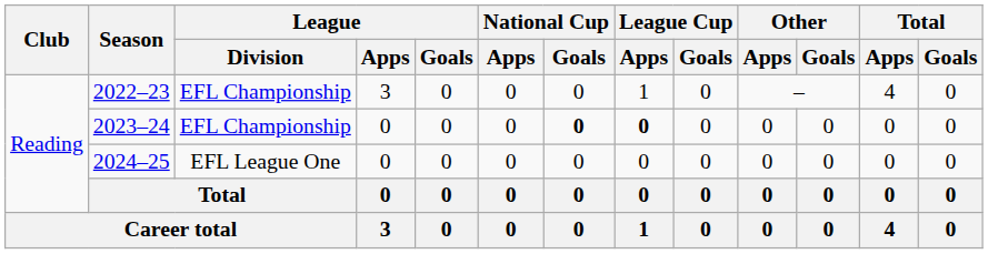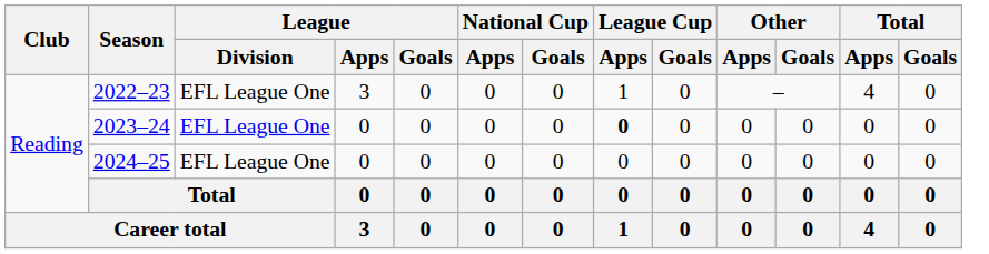 <table class="wikitable" style="text-align: center">
 <tr>
 <th rowspan="2">Club</th>
 <th rowspan="2">Season</th>
 <th colspan="3">League</th>
 <th colspan="2">National Cup</th>
 <th colspan="2">League Cup</th>
 <th colspan="2">Other</th>
 <th colspan="2">Total</th>
 </tr>
 <tr>
 <th>Division</th>
 <th>Apps</th>
 <th>Goals</th>
 <th>Apps</th>
 <th>Goals</th>
 <th>Apps</th>
 <th>Goals</th>
 <th>Apps</th>
 <th>Goals</th>
 <th>Apps</th>
 <th>Goals</th>
 </tr>
 <tr>
 <td rowspan="4"><a href='#'>Reading</a></td>
 <td><a href='#'>2022–23</a></td>
-<td><a href='#'>EFL Championship</a></td>
+<td>EFL League One</td>
 <td>3</td>
 <td>0</td>
 <td>0</td>
 <td>0</td>
 <td>1</td>
 <td>0</td>
 <td colspan="2">–</td>
 <td>4</td>
 <td>0</td>
 </tr>
 <tr>
 <td><a href='#'>2023–24</a></td>
-<td><a href='#'>EFL Championship</a></td>
+<td><a href='#'>EFL League One</a></td>
 <td>0</td>
 <td>0</td>
 <td>0</td>
-<td><strong>0</strong></td>
+<td>0</td>
 <td><strong>0</strong></td>
 <td>0</td>
 <td>0</td>
 <td>0</td>
 <td>0</td>
 <td>0</td>
 </tr>
 <tr>
 <td><a href='#'>2024–25</a></td>
 <td>EFL League One</td>
 <td>0</td>
 <td>0</td>
 <td>0</td>
 <td>0</td>
 <td>0</td>
 <td>0</td>
 <td>0</td>
 <td>0</td>
 <td>0</td>
 <td>0</td>
 </tr>
 <tr>
 <th colspan="2">Total</th>
 <th>0</th>
 <th>0</th>
 <th>0</th>
 <th>0</th>
 <th>0</th>
 <th>0</th>
 <th>0</th>
 <th>0</th>
 <th>0</th>
 <th>0</th>
 </tr>
 <tr>
 <th colspan="3">Career total</th>
 <th>3</th>
 <th>0</th>
 <th>0</th>
 <th>0</th>
 <th>1</th>
 <th>0</th>
 <th>0</th>
 <th>0</th>
 <th>4</th>
 <th>0</th>
 </tr>
 </table>
